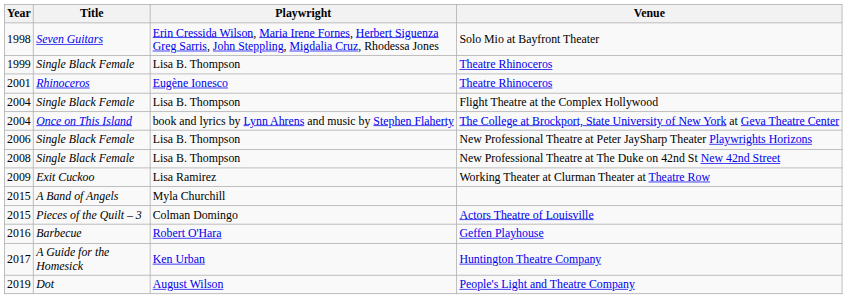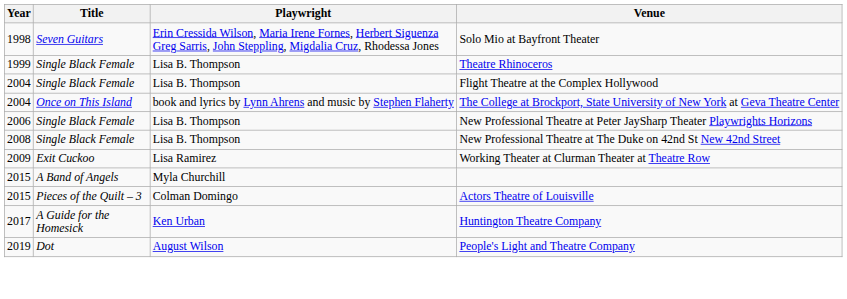 <table class="wikitable">
 <tr>
 <th>Year</th>
 <th scope="col" width="150px">Title</th>
 <th>Playwright</th>
 <th>Venue</th>
 </tr>
 <tr>
 <td>1998</td>
 <td><em><a href='#'>Seven Guitars</a></em></td>
 <td><a href='#'>Erin Cressida Wilson</a>, <a href='#'>Maria Irene Fornes</a>, <a href='#'>Herbert Siguenza</a> <br> <a href='#'>Greg Sarris</a>, <a href='#'>John Steppling</a>, <a href='#'>Migdalia Cruz</a>, Rhodessa Jones</td>
 <td>Solo Mio at Bayfront Theater </td>
 </tr>
 <tr>
 <td>1999</td>
 <td><em>Single Black Female</em></td>
 <td>Lisa B. Thompson</td>
-<td><a href='#'>Theatre Rhinoceros</a></td>
-</tr>
-<tr>
-<td>2001</td>
-<td><em><a href='#'>Rhinoceros</a></em></td>
-<td><a href='#'>Eugène Ionesco</a></td>
 <td><a href='#'>Theatre Rhinoceros</a></td>
 </tr>
 <tr>
 <td>2004</td>
 <td><em>Single Black Female</em></td>
 <td>Lisa B. Thompson</td>
 <td>Flight Theatre at the Complex Hollywood </td>
 </tr>
 <tr>
 <td>2004</td>
 <td><em><a href='#'>Once on This Island</a></em></td>
 <td>book and lyrics by <a href='#'>Lynn Ahrens</a> and music by <a href='#'>Stephen Flaherty</a></td>
 <td><a href='#'>The College at Brockport, State University of New York</a> at <a href='#'>Geva Theatre Center</a></td>
 </tr>
 <tr>
 <td>2006</td>
 <td><em>Single Black Female</em></td>
 <td>Lisa B. Thompson</td>
 <td>New Professional Theatre at Peter JaySharp Theater <a href='#'>Playwrights Horizons</a></td>
 </tr>
 <tr>
 <td>2008</td>
 <td><em>Single Black Female</em></td>
 <td>Lisa B. Thompson</td>
 <td>New Professional Theatre at The Duke on 42nd St <a href='#'>New 42nd Street</a></td>
 </tr>
 <tr>
 <td>2009</td>
 <td><em>Exit Cuckoo</em></td>
 <td>Lisa Ramirez</td>
 <td>Working Theater at Clurman Theater at <a href='#'>Theatre Row</a></td>
 </tr>
 <tr>
 <td>2015</td>
 <td><em>A Band of Angels</em></td>
 <td>Myla Churchill</td>
 <td> </td>
 </tr>
 <tr>
 <td>2015</td>
 <td><em>Pieces of the Quilt – 3</em></td>
 <td>Colman Domingo</td>
 <td><a href='#'>Actors Theatre of Louisville</a></td>
 </tr>
 <tr>
-<td>2016</td>
-<td><em>Barbecue</em></td>
-<td><a href='#'>Robert O'Hara</a></td>
-<td><a href='#'>Geffen Playhouse</a></td>
-</tr>
-<tr>
 <td>2017</td>
 <td><em>A Guide for the Homesick</em></td>
 <td><a href='#'>Ken Urban</a></td>
 <td><a href='#'>Huntington Theatre Company</a></td>
 </tr>
 <tr>
 <td>2019</td>
 <td><em>Dot</em></td>
 <td><a href='#'>August Wilson</a></td>
 <td><a href='#'>People's Light and Theatre Company</a></td>
 </tr>
 </table>
